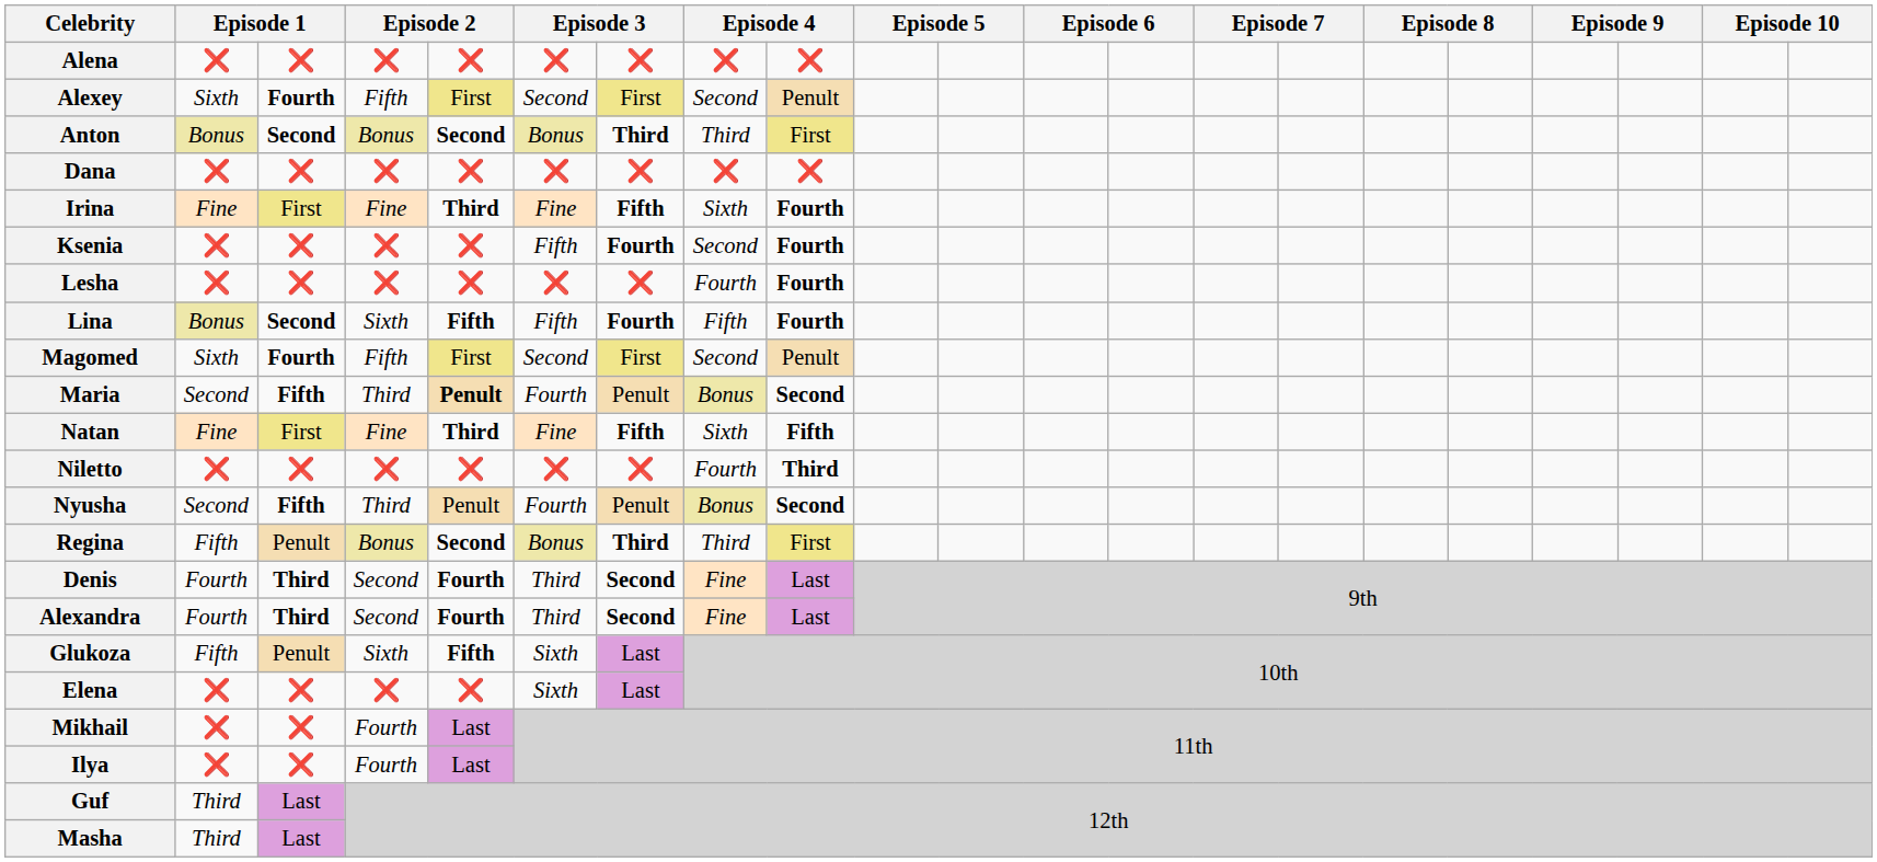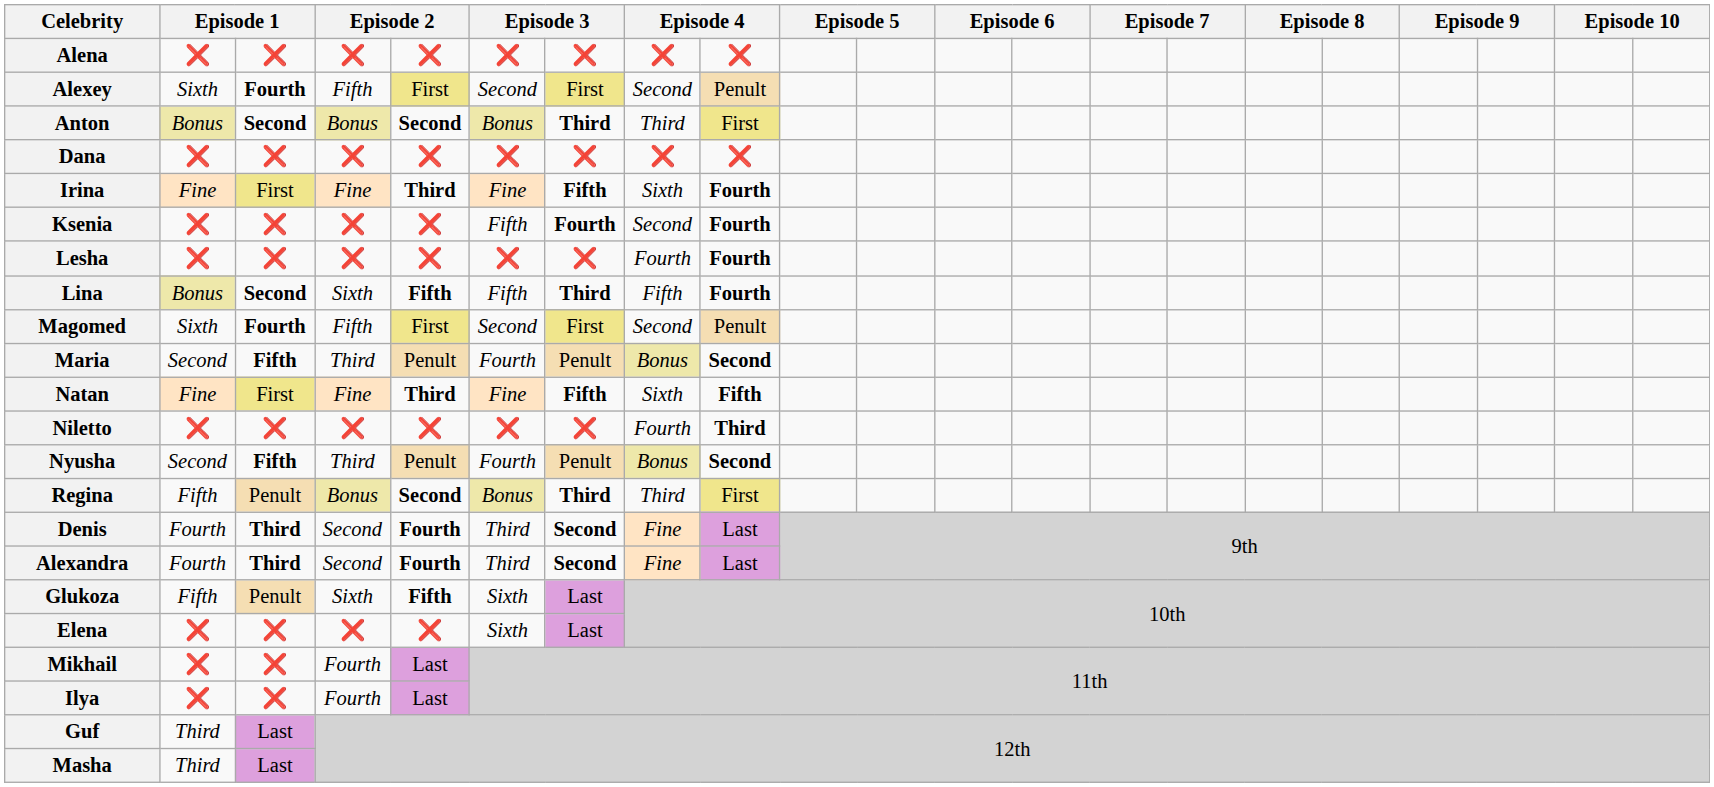 <table class="wikitable" style="text-align:center; font-size:95%; width:100%;">
 <tr>
 <th style="width:9%">Celebrity</th>
 <th style="width:9%" colspan=2>Episode 1</th>
 <th style="width:9%" colspan=2>Episode 2</th>
 <th style="width:9%" colspan=2>Episode 3</th>
 <th style="width:9%" colspan=2>Episode 4</th>
 <th style="width:9%" colspan=2>Episode 5</th>
 <th style="width:9%" colspan=2>Episode 6</th>
 <th style="width:9%" colspan=2>Episode 7</th>
 <th style="width:9%" colspan=2>Episode 8</th>
 <th style="width:9%" colspan=2>Episode 9</th>
 <th style="width:9%" colspan=2>Episode 10</th>
 </tr>
 <tr>
 <th>Alena</th>
 <td>❌</td>
 <td>❌</td>
 <td>❌</td>
 <td>❌</td>
 <td>❌</td>
 <td>❌</td>
 <td>❌</td>
 <td>❌</td>
 <td></td>
 <td></td>
 <td></td>
 <td></td>
 <td></td>
 <td></td>
 <td></td>
 <td></td>
 <td></td>
 <td></td>
 <td></td>
 <td></td>
 </tr>
 <tr>
 <th>Alexey</th>
 <td><em>Sixth</em></td>
 <td><strong>Fourth</strong></td>
 <td><em>Fifth</em></td>
 <td style="background:#F0E68C">First</td>
 <td><em>Second</em></td>
 <td style="background:#F0E68C">First</td>
 <td><em>Second</em></td>
 <td style="background:#F5DEB3">Penult</td>
 <td></td>
 <td></td>
 <td></td>
 <td></td>
 <td></td>
 <td></td>
 <td></td>
 <td></td>
 <td></td>
 <td></td>
 <td></td>
 <td></td>
 </tr>
 <tr>
 <th>Anton</th>
 <td style="background:#EEE8AA"><em>Bonus</em></td>
 <td><strong>Second</strong></td>
 <td style="background:#EEE8AA"><em>Bonus</em></td>
 <td><strong>Second</strong></td>
 <td style="background:#EEE8AA"><em>Bonus</em></td>
 <td><strong>Third</strong></td>
 <td><em>Third</em></td>
 <td style="background:#F0E68C">First</td>
 <td></td>
 <td></td>
 <td></td>
 <td></td>
 <td></td>
 <td></td>
 <td></td>
 <td></td>
 <td></td>
 <td></td>
 <td></td>
 <td></td>
 </tr>
 <tr>
 <th>Dana</th>
 <td>❌</td>
 <td>❌</td>
 <td>❌</td>
 <td>❌</td>
 <td>❌</td>
 <td>❌</td>
 <td>❌</td>
 <td>❌</td>
 <td></td>
 <td></td>
 <td></td>
 <td></td>
 <td></td>
 <td></td>
 <td></td>
 <td></td>
 <td></td>
 <td></td>
 <td></td>
 <td></td>
 </tr>
 <tr>
 <th>Irina</th>
 <td style="background:#FFE4C4"><em>Fine</em></td>
 <td style="background:#F0E68C">First</td>
 <td style="background:#FFE4C4"><em>Fine</em></td>
 <td><strong>Third</strong></td>
 <td style="background:#FFE4C4"><em>Fine</em></td>
 <td><strong>Fifth</strong></td>
 <td><em>Sixth</em></td>
 <td><strong>Fourth</strong></td>
 <td></td>
 <td></td>
 <td></td>
 <td></td>
 <td></td>
 <td></td>
 <td></td>
 <td></td>
 <td></td>
 <td></td>
 <td></td>
 <td></td>
 </tr>
 <tr>
 <th>Ksenia</th>
 <td>❌</td>
 <td>❌</td>
 <td>❌</td>
 <td>❌</td>
 <td><em>Fifth</em></td>
 <td><strong>Fourth</strong></td>
 <td><em>Second</em></td>
 <td><strong>Fourth</strong></td>
 <td></td>
 <td></td>
 <td></td>
 <td></td>
 <td></td>
 <td></td>
 <td></td>
 <td></td>
 <td></td>
 <td></td>
 <td></td>
 <td></td>
 </tr>
 <tr>
 <th>Lesha</th>
 <td>❌</td>
 <td>❌</td>
 <td>❌</td>
 <td>❌</td>
 <td>❌</td>
 <td>❌</td>
 <td><em>Fourth</em></td>
 <td><strong>Fourth</strong></td>
 <td></td>
 <td></td>
 <td></td>
 <td></td>
 <td></td>
 <td></td>
 <td></td>
 <td></td>
 <td></td>
 <td></td>
 <td></td>
 <td></td>
 </tr>
 <tr>
 <th>Lina</th>
 <td style="background:#EEE8AA"><em>Bonus</em></td>
 <td><strong>Second</strong></td>
 <td><em>Sixth</em></td>
 <td><strong>Fifth</strong></td>
 <td><em>Fifth</em></td>
-<td><strong>Fourth</strong></td>
+<td><strong>Third</strong></td>
 <td><em>Fifth</em></td>
 <td><strong>Fourth</strong></td>
 <td></td>
 <td></td>
 <td></td>
 <td></td>
 <td></td>
 <td></td>
 <td></td>
 <td></td>
 <td></td>
 <td></td>
 <td></td>
 <td></td>
 </tr>
 <tr>
 <th>Magomed</th>
 <td><em>Sixth</em></td>
 <td><strong>Fourth</strong></td>
 <td><em>Fifth</em></td>
 <td style="background:#F0E68C">First</td>
 <td><em>Second</em></td>
 <td style="background:#F0E68C">First</td>
 <td><em>Second</em></td>
 <td style="background:#F5DEB3">Penult</td>
 <td></td>
 <td></td>
 <td></td>
 <td></td>
 <td></td>
 <td></td>
 <td></td>
 <td></td>
 <td></td>
 <td></td>
 <td></td>
 <td></td>
 </tr>
 <tr>
 <th>Maria</th>
 <td><em>Second</em></td>
 <td><strong>Fifth</strong></td>
 <td><em>Third</em></td>
-<td style="background:#F5DEB3"><strong>Penult</strong></td>
+<td style="background:#F5DEB3">Penult</td>
 <td><em>Fourth</em></td>
 <td style="background:#F5DEB3">Penult</td>
 <td style="background:#EEE8AA"><em>Bonus</em></td>
 <td><strong>Second</strong></td>
 <td></td>
 <td></td>
 <td></td>
 <td></td>
 <td></td>
 <td></td>
 <td></td>
 <td></td>
 <td></td>
 <td></td>
 <td></td>
 <td></td>
 </tr>
 <tr>
 <th>Natan</th>
 <td style="background:#FFE4C4"><em>Fine</em></td>
 <td style="background:#F0E68C">First</td>
 <td style="background:#FFE4C4"><em>Fine</em></td>
 <td><strong>Third</strong></td>
 <td style="background:#FFE4C4"><em>Fine</em></td>
 <td><strong>Fifth</strong></td>
 <td><em>Sixth</em></td>
 <td><strong>Fifth</strong></td>
 <td></td>
 <td></td>
 <td></td>
 <td></td>
 <td></td>
 <td></td>
 <td></td>
 <td></td>
 <td></td>
 <td></td>
 <td></td>
 <td></td>
 </tr>
 <tr>
 <th>Niletto</th>
 <td>❌</td>
 <td>❌</td>
 <td>❌</td>
 <td>❌</td>
 <td>❌</td>
 <td>❌</td>
 <td><em>Fourth</em></td>
 <td><strong>Third</strong></td>
 <td></td>
 <td></td>
 <td></td>
 <td></td>
 <td></td>
 <td></td>
 <td></td>
 <td></td>
 <td></td>
 <td></td>
 <td></td>
 <td></td>
 </tr>
 <tr>
 <th>Nyusha</th>
 <td><em>Second</em></td>
 <td><strong>Fifth</strong></td>
 <td><em>Third</em></td>
 <td style="background:#F5DEB3">Penult</td>
 <td><em>Fourth</em></td>
 <td style="background:#F5DEB3">Penult</td>
 <td style="background:#EEE8AA"><em>Bonus</em></td>
 <td><strong>Second</strong></td>
 <td></td>
 <td></td>
 <td></td>
 <td></td>
 <td></td>
 <td></td>
 <td></td>
 <td></td>
 <td></td>
 <td></td>
 <td></td>
 <td></td>
 </tr>
 <tr>
 <th>Regina</th>
 <td><em>Fifth</em></td>
 <td style="background:#F5DEB3">Penult</td>
 <td style="background:#EEE8AA"><em>Bonus</em></td>
 <td><strong>Second</strong></td>
 <td style="background:#EEE8AA"><em>Bonus</em></td>
 <td><strong>Third</strong></td>
 <td><em>Third</em></td>
 <td style="background:#F0E68C">First</td>
 <td></td>
 <td></td>
 <td></td>
 <td></td>
 <td></td>
 <td></td>
 <td></td>
 <td></td>
 <td></td>
 <td></td>
 <td></td>
 <td></td>
 </tr>
 <tr>
 <th>Denis</th>
 <td><em>Fourth</em></td>
 <td><strong>Third</strong></td>
 <td><em>Second</em></td>
 <td><strong>Fourth</strong></td>
 <td><em>Third</em></td>
 <td><strong>Second</strong></td>
 <td style="background:#FFE4C4"><em>Fine</em></td>
 <td style="background:#DDA0DD">Last</td>
 <td style="background:lightgrey" colspan=12 rowspan=2>9th</td>
 </tr>
 <tr>
 <th>Alexandra</th>
 <td><em>Fourth</em></td>
 <td><strong>Third</strong></td>
 <td><em>Second</em></td>
 <td><strong>Fourth</strong></td>
 <td><em>Third</em></td>
 <td><strong>Second</strong></td>
 <td style="background:#FFE4C4"><em>Fine</em></td>
 <td style="background:#DDA0DD">Last</td>
 </tr>
 <tr>
 <th>Glukoza</th>
 <td><em>Fifth</em></td>
 <td style="background:#F5DEB3">Penult</td>
 <td><em>Sixth</em></td>
 <td><strong>Fifth</strong></td>
 <td><em>Sixth</em></td>
 <td style="background:#DDA0DD">Last</td>
 <td style="background:lightgrey" colspan=14 rowspan=2>10th</td>
 </tr>
 <tr>
 <th>Elena</th>
 <td>❌</td>
 <td>❌</td>
 <td>❌</td>
 <td>❌</td>
 <td><em>Sixth</em></td>
 <td style="background:#DDA0DD">Last</td>
 </tr>
 <tr>
 <th>Mikhail</th>
 <td>❌</td>
 <td>❌</td>
 <td><em>Fourth</em></td>
 <td style="background:#DDA0DD">Last</td>
 <td style="background:lightgrey" colspan=16 rowspan=2>11th</td>
 </tr>
 <tr>
 <th>Ilya</th>
 <td>❌</td>
 <td>❌</td>
 <td><em>Fourth</em></td>
 <td style="background:#DDA0DD">Last</td>
 </tr>
 <tr>
 <th>Guf</th>
 <td><em>Third</em></td>
 <td style="background:#DDA0DD">Last</td>
 <td style="background:lightgrey" colspan=18 rowspan=2>12th</td>
 </tr>
 <tr>
 <th>Masha</th>
 <td><em>Third</em></td>
 <td style="background:#DDA0DD">Last</td>
 </tr>
 </table>
